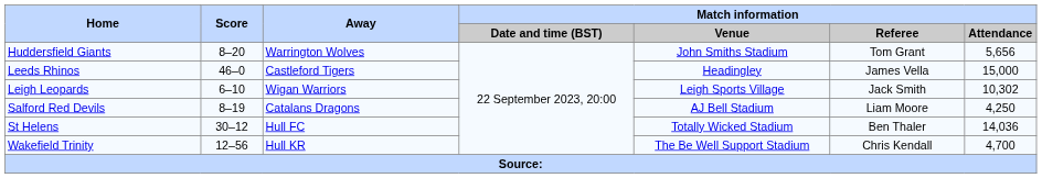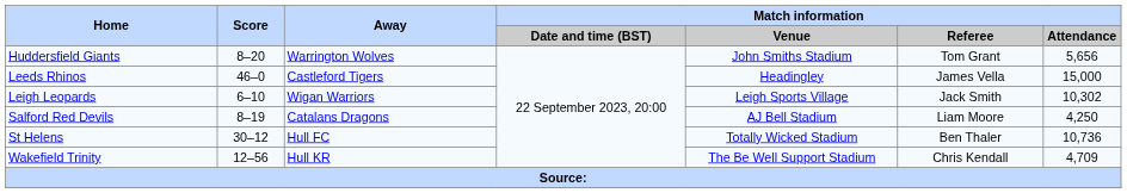 <table border=1 style="border-collapse:collapse; font-size:90%; text-align:center;" cellpadding=3 cellspacing=0 width=100%>
 <tr style="background:#C1D8ff;">
 <th scope="col" rowspan=2 width=19%>Home</th>
 <th scope="col" rowspan=2 width=6%>Score</th>
 <th scope="col" rowspan=2 width=19%>Away</th>
 <th colspan=4>Match information</th>
 </tr>
 <tr style="background:#CCCCCC;">
 <th scope="col" width=17%>Date and time (BST)</th>
 <th scope="col" width=19%>Venue</th>
 <th scope="col" width=13%>Referee</th>
 <th scope="col" width=7%>Attendance</th>
 </tr>
 <tr style="background:#F5FAFF;">
 <td style="text-align:left;"> <a href='#'>Huddersfield Giants</a></td>
 <td>8–20</td>
 <td style="text-align:left;"> <a href='#'>Warrington Wolves</a></td>
 <td Rowspan=6>22 September 2023, 20:00</td>
 <td><a href='#'>John Smiths Stadium</a></td>
 <td>Tom Grant</td>
 <td>5,656</td>
 </tr>
 <tr style="background:#F5FAFF;">
 <td style="text-align:left;"> <a href='#'>Leeds Rhinos</a></td>
 <td>46–0</td>
 <td style="text-align:left;"> <a href='#'>Castleford Tigers</a></td>
 <td><a href='#'>Headingley</a></td>
 <td>James Vella</td>
 <td>15,000</td>
 </tr>
 <tr style="background:#F5FAFF;">
 <td style="text-align:left;"> <a href='#'>Leigh Leopards</a></td>
 <td>6–10</td>
 <td style="text-align:left;"> <a href='#'>Wigan Warriors</a></td>
 <td><a href='#'>Leigh Sports Village</a></td>
 <td>Jack Smith</td>
 <td>10,302</td>
 </tr>
 <tr style="background:#F5FAFF;">
 <td style="text-align:left;"> <a href='#'>Salford Red Devils</a></td>
 <td>8–19</td>
 <td style="text-align:left;"> <a href='#'>Catalans Dragons</a></td>
 <td><a href='#'>AJ Bell Stadium</a></td>
 <td>Liam Moore</td>
 <td>4,250</td>
 </tr>
 <tr style="background:#F5FAFF;">
 <td style="text-align:left;"> <a href='#'>St Helens</a></td>
 <td>30–12</td>
 <td style="text-align:left;"> <a href='#'>Hull FC</a></td>
 <td><a href='#'>Totally Wicked Stadium</a></td>
 <td>Ben Thaler</td>
-<td>14,036</td>
+<td>10,736</td>
 </tr>
 <tr style="background:#F5FAFF;">
 <td style="text-align:left;"> <a href='#'>Wakefield Trinity</a></td>
 <td>12–56</td>
 <td style="text-align:left;"> <a href='#'>Hull KR</a></td>
 <td><a href='#'>The Be Well Support Stadium</a></td>
 <td>Chris Kendall</td>
-<td>4,700</td>
+<td>4,709</td>
 </tr>
 <tr style="background:#c1d8ff;">
 <th colspan=7>Source:</th>
 </tr>
 </table>
